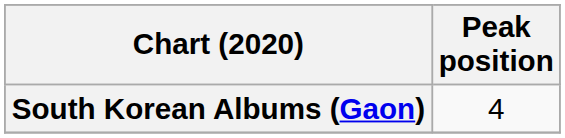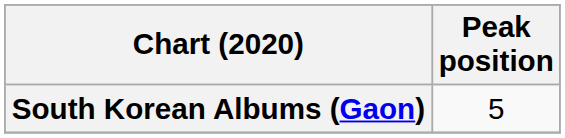 <table class="wikitable sortable plainrowheaders" style="text-align:center">
 <tr>
 <th scope="col">Chart (2020)</th>
 <th scope="col">Peak<br>position</th>
 </tr>
 <tr>
 <th scope="row">South Korean Albums (<a href='#'>Gaon</a>)</th>
-<td>4</td>
+<td>5</td>
 </tr>
 <tr>
 </tr>
 </table>
